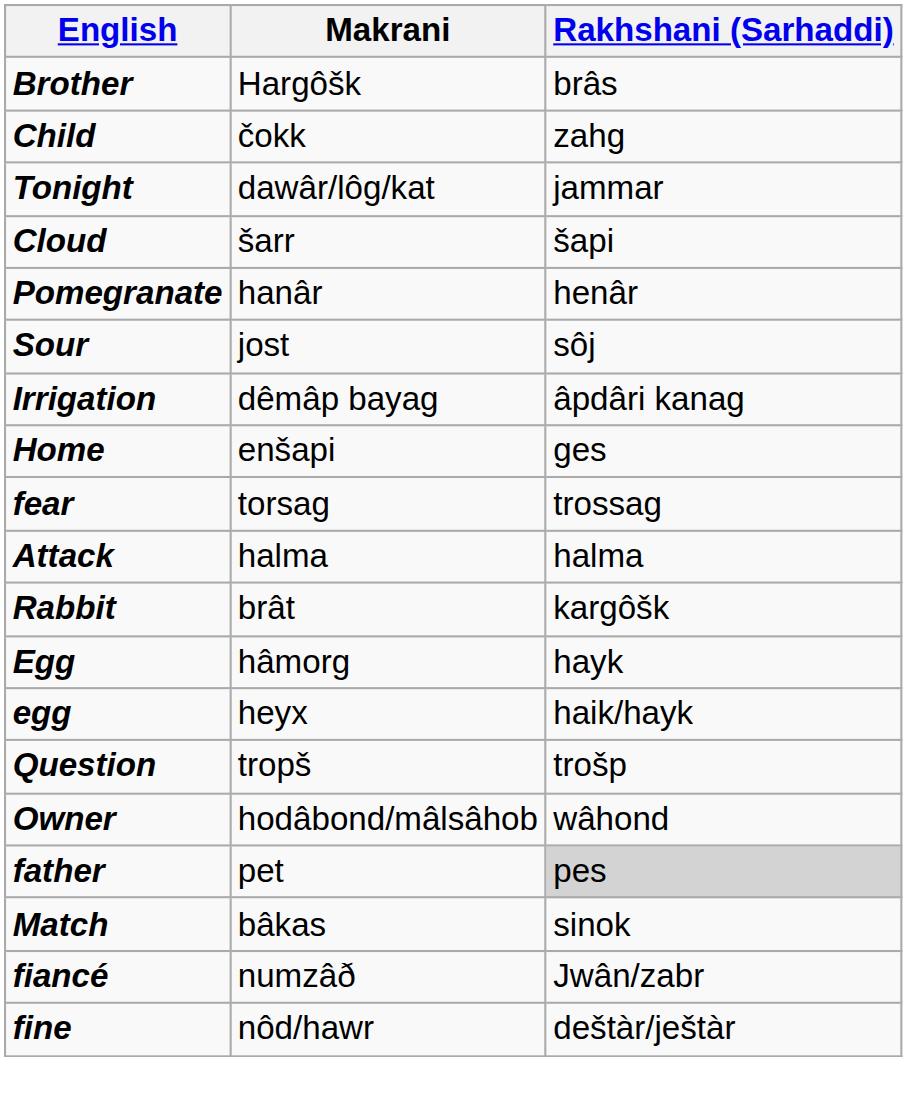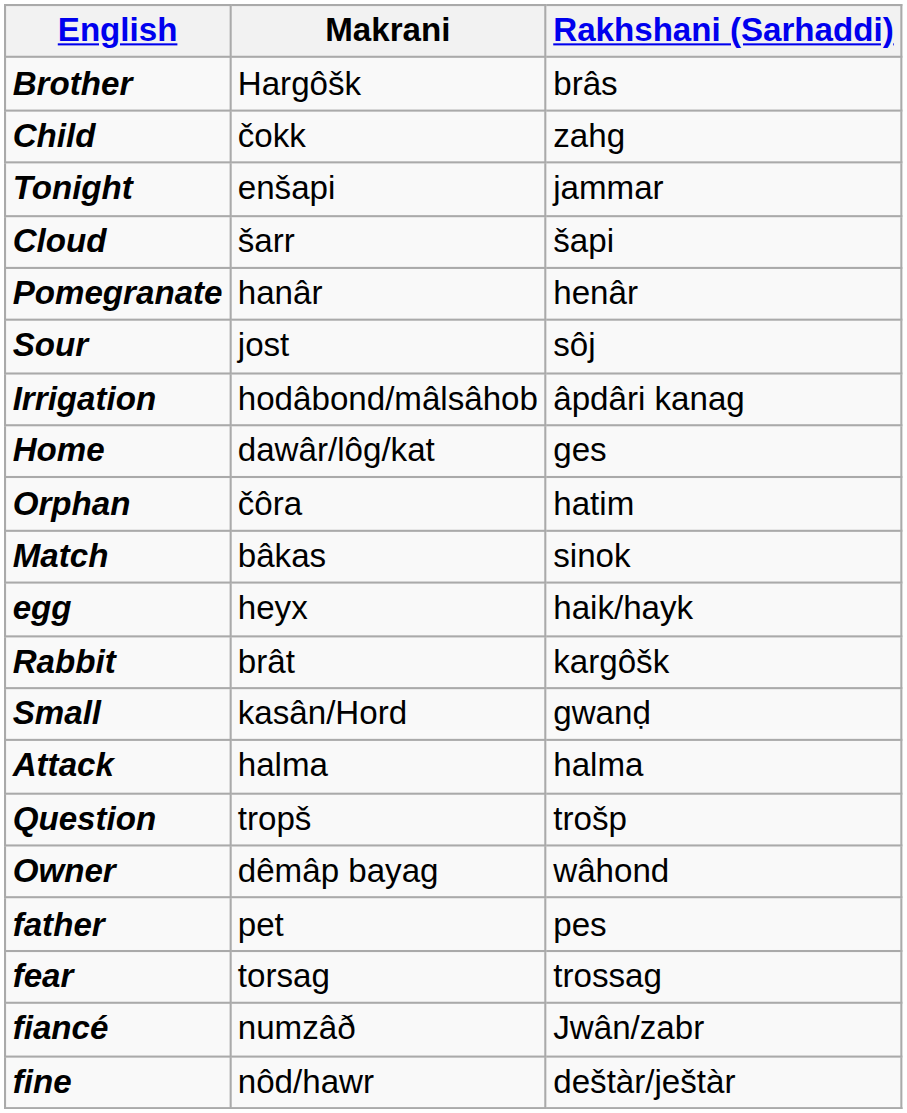 <table class="wikitable" style="font-size: 100%">
 <tr>
 <th><a href='#'>English</a></th>
 <th>Makrani</th>
 <th><a href='#'>Rakhshani (Sarhaddi)</a></th>
 </tr>
 <tr>
 <td><strong><em>Brother</em></strong></td>
 <td>Hargôšk</td>
 <td>brâs</td>
 </tr>
 <tr>
 <td><strong><em>Child</em></strong></td>
 <td>čokk</td>
 <td>zahg</td>
 </tr>
 <tr>
 <td><strong><em>Tonight</em></strong></td>
-<td>dawâr/lôg/kat</td>
+<td>enšapi</td>
 <td>jammar</td>
 </tr>
 <tr>
 <td><strong><em>Cloud</em></strong></td>
 <td>šarr</td>
 <td>šapi</td>
 </tr>
 <tr>
 <td><strong><em>Pomegranate</em></strong></td>
 <td>hanâr</td>
 <td>henâr</td>
 </tr>
 <tr>
 <td><strong><em>Sour</em></strong></td>
 <td>jost</td>
 <td>sôj</td>
 </tr>
 <tr>
 <td><strong><em>Irrigation</em></strong></td>
-<td>dêmâp bayag</td>
+<td>hodâbond/mâlsâhob</td>
 <td>âpdâri kanag</td>
 </tr>
 <tr>
 <td><strong><em>Home</em></strong></td>
-<td>enšapi</td>
+<td>dawâr/lôg/kat</td>
 <td>ges</td>
 </tr>
 <tr>
-<td><strong><em>fear</em></strong></td>
-<td>torsag</td>
-<td>trossag</td>
+<td><strong><em>Orphan</em></strong></td>
+<td>čôra</td>
+<td>hatim</td>
 </tr>
 <tr>
-<td><strong><em>Attack</em></strong></td>
-<td>halma</td>
-<td>halma</td>
+<td><strong><em>Match</em></strong></td>
+<td>bâkas</td>
+<td>sinok</td>
+</tr>
+<tr>
+<td><strong><em>egg</em></strong></td>
+<td>heyx</td>
+<td>haik/hayk</td>
 </tr>
 <tr>
 <td><strong><em>Rabbit</em></strong></td>
 <td>brât</td>
 <td>kargôšk</td>
 </tr>
 <tr>
-<td><strong><em>Egg</em></strong></td>
-<td>hâmorg</td>
-<td>hayk</td>
+<td><strong><em>Small</em></strong></td>
+<td>kasân/Hord</td>
+<td>gwanḍ</td>
 </tr>
 <tr>
-<td><strong><em>egg</em></strong></td>
-<td>heyx</td>
-<td>haik/hayk</td>
+<td><strong><em>Attack</em></strong></td>
+<td>halma</td>
+<td>halma</td>
 </tr>
 <tr>
 <td><strong><em>Question</em></strong></td>
 <td>tropš</td>
 <td>trošp</td>
 </tr>
 <tr>
 <td><strong><em>Owner</em></strong></td>
-<td>hodâbond/mâlsâhob</td>
+<td>dêmâp bayag</td>
 <td>wâhond</td>
 </tr>
 <tr>
 <td><strong><em>father</em></strong></td>
 <td>pet</td>
-<td style="background: lightgrey;">pes</td>
+<td>pes</td>
 </tr>
 <tr>
-<td><strong><em>Match</em></strong></td>
-<td>bâkas</td>
-<td>sinok</td>
+<td><strong><em>fear</em></strong></td>
+<td>torsag</td>
+<td>trossag</td>
 </tr>
 <tr>
 <td><strong><em>fiancé</em></strong></td>
 <td>numzâð</td>
 <td>Jwân/zabr</td>
 </tr>
 <tr>
 <td><strong><em>fine</em></strong></td>
 <td>nôd/hawr</td>
 <td>deštàr/ještàr</td>
 </tr>
 <tr>
 </tr>
 </table>
